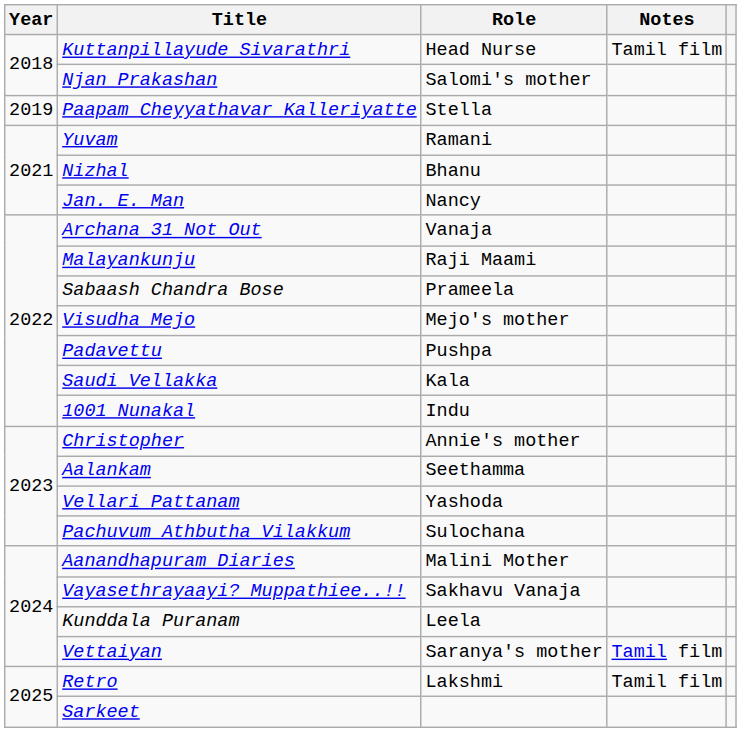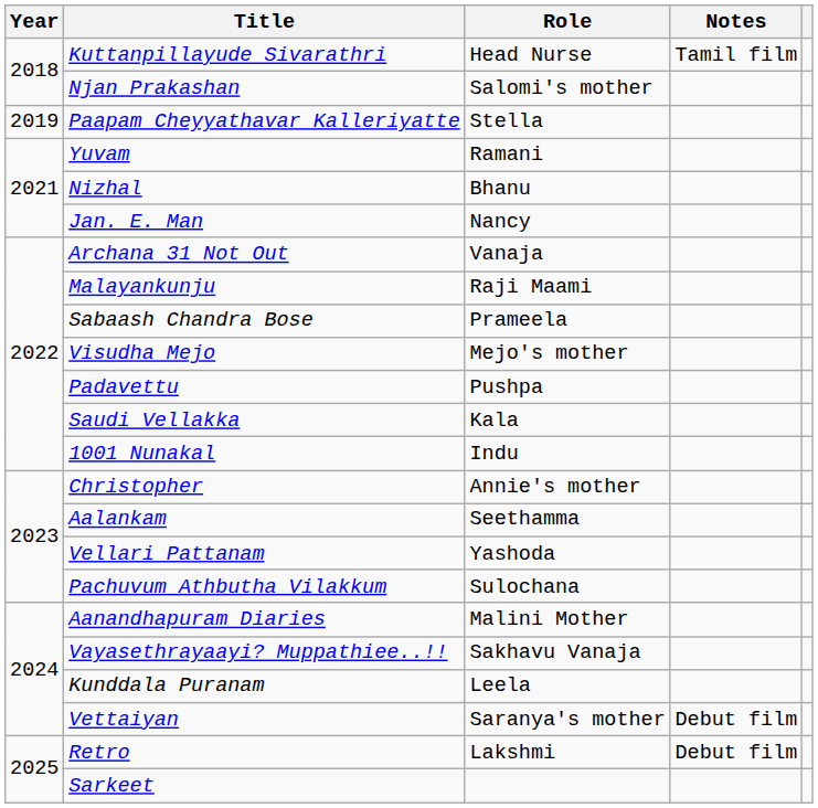 <table class="wikitable sortable">
 <tr>
 <th scope="col">Year</th>
 <th scope="col">Title</th>
 <th scope="col">Role</th>
 <th scope="col" class="unsortable">Notes</th>
 <th scope="col" class="unsortable"></th>
 </tr>
 <tr>
 <td rowspan=2>2018</td>
 <td><em><a href='#'>Kuttanpillayude Sivarathri</a></em></td>
 <td>Head Nurse</td>
 <td>Tamil film</td>
 <td></td>
 </tr>
 <tr>
 <td><em><a href='#'>Njan Prakashan</a></em></td>
 <td>Salomi's mother</td>
 <td></td>
 <td></td>
 </tr>
 <tr>
 <td>2019</td>
 <td><em><a href='#'>Paapam Cheyyathavar Kalleriyatte</a></em></td>
 <td>Stella</td>
 <td></td>
 <td></td>
 </tr>
 <tr>
 <td rowspan=3>2021</td>
 <td><em><a href='#'>Yuvam</a></em></td>
 <td>Ramani</td>
 <td></td>
 <td></td>
 </tr>
 <tr>
 <td><em><a href='#'>Nizhal</a></em></td>
 <td>Bhanu</td>
 <td></td>
 <td></td>
 </tr>
 <tr>
 <td><em><a href='#'>Jan. E. Man</a></em></td>
 <td>Nancy</td>
 <td></td>
 <td></td>
 </tr>
 <tr>
 <td rowspan=7>2022</td>
 <td><em><a href='#'>Archana 31 Not Out</a></em></td>
 <td>Vanaja</td>
 <td></td>
 <td></td>
 </tr>
 <tr>
 <td><em><a href='#'>Malayankunju</a></em></td>
 <td>Raji Maami</td>
 <td></td>
 <td></td>
 </tr>
 <tr>
 <td><em>Sabaash Chandra Bose</em></td>
 <td>Prameela</td>
 <td></td>
 <td></td>
 </tr>
 <tr>
 <td><em><a href='#'>Visudha Mejo</a></em></td>
 <td>Mejo's mother</td>
 <td></td>
 <td></td>
 </tr>
 <tr>
 <td><em><a href='#'>Padavettu</a></em></td>
 <td>Pushpa</td>
 <td></td>
 <td></td>
 </tr>
 <tr>
 <td><em><a href='#'>Saudi Vellakka</a></em></td>
 <td>Kala</td>
 <td></td>
 <td></td>
 </tr>
 <tr>
 <td><em><a href='#'>1001 Nunakal</a></em></td>
 <td>Indu</td>
 <td></td>
 <td></td>
 </tr>
 <tr>
 <td rowspan=4>2023</td>
 <td><em><a href='#'>Christopher</a></em></td>
 <td>Annie's mother</td>
 <td></td>
 <td></td>
 </tr>
 <tr>
 <td><em><a href='#'>Aalankam</a></em></td>
 <td>Seethamma</td>
 <td></td>
 <td></td>
 </tr>
 <tr>
 <td><em><a href='#'>Vellari Pattanam</a></em></td>
 <td>Yashoda</td>
 <td></td>
 <td></td>
 </tr>
 <tr>
 <td><em><a href='#'>Pachuvum Athbutha Vilakkum</a></em></td>
 <td>Sulochana</td>
 <td></td>
 <td></td>
 </tr>
 <tr>
 <td rowspan=4>2024</td>
 <td><em><a href='#'>Aanandhapuram Diaries</a></em></td>
 <td>Malini Mother</td>
 <td></td>
 <td></td>
 </tr>
 <tr>
 <td><em><a href='#'>Vayasethrayaayi? Muppathiee..!!</a></em></td>
 <td>Sakhavu Vanaja</td>
 <td></td>
 <td></td>
 </tr>
 <tr>
 <td><em>Kunddala Puranam</em></td>
 <td>Leela</td>
 <td></td>
 <td></td>
 </tr>
 <tr>
 <td><em><a href='#'>Vettaiyan</a></em></td>
 <td>Saranya's mother</td>
-<td><a href='#'>Tamil</a> film</td>
+<td>Debut film</td>
 <td></td>
 </tr>
 <tr>
 <td rowspan=2>2025</td>
 <td><em><a href='#'>Retro</a></em></td>
 <td>Lakshmi</td>
-<td>Tamil film</td>
+<td>Debut film</td>
 <td></td>
 </tr>
 <tr>
 <td><em><a href='#'>Sarkeet</a></em></td>
 <td></td>
 <td></td>
 <td></td>
 </tr>
 <tr>
 </tr>
 </table>
